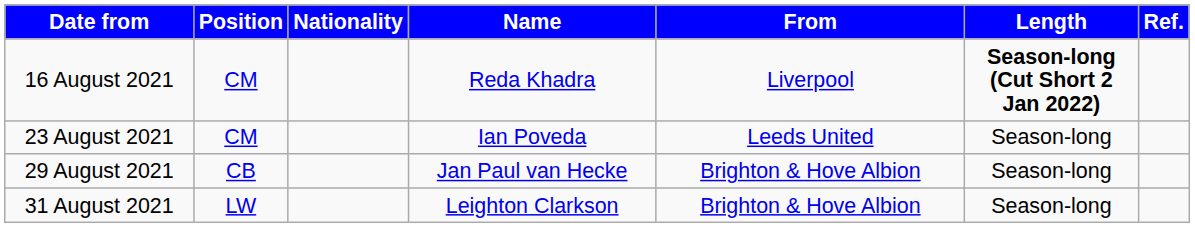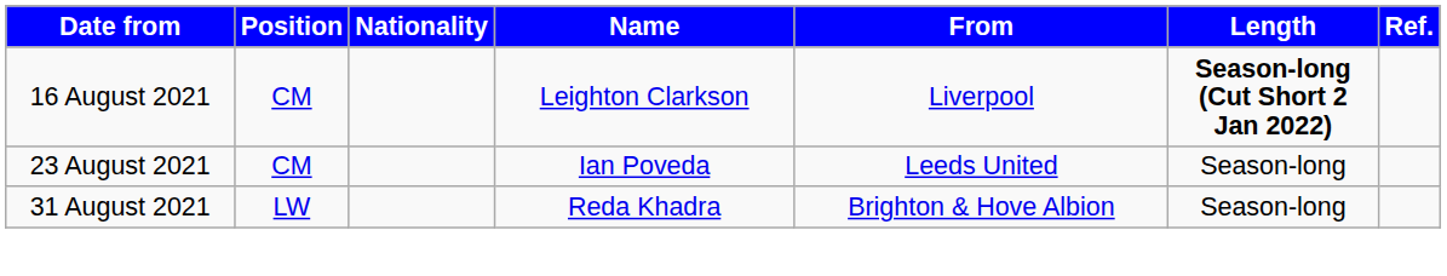 <table class="wikitable"  style="text-align:center; font-size:90%; ">
 <tr>
 <th style="background:#0000FF; color:white; width:120px;">Date from</th>
 <th style="background:#0000FF; color:white; width:50px;">Position</th>
 <th style="background:#0000FF; color:white; width:50px;">Nationality</th>
 <th style="background:#0000FF; color:white; width:160px;">Name</th>
 <th style="background:#0000FF; color:white; width:200px;">From</th>
 <th style="background:#0000FF; color:white; width:110px;">Length</th>
 <th style="background:#0000FF; color:white; width:25px;">Ref.</th>
 </tr>
 <tr>
 <td>16 August 2021</td>
 <td><a href='#'>CM</a></td>
 <td></td>
-<td><a href='#'>Reda Khadra</a></td>
+<td><a href='#'>Leighton Clarkson</a></td>
 <td> <a href='#'>Liverpool</a></td>
 <td><strong>Season-long (Cut Short 2 Jan 2022)</strong></td>
 <td></td>
 </tr>
 <tr>
 <td>23 August 2021</td>
 <td><a href='#'>CM</a></td>
 <td></td>
 <td><a href='#'>Ian Poveda</a></td>
 <td> <a href='#'>Leeds United</a></td>
 <td>Season-long</td>
 <td></td>
 </tr>
 <tr>
-<td>29 August 2021</td>
-<td><a href='#'>CB</a></td>
-<td></td>
-<td><a href='#'>Jan Paul van Hecke</a></td>
-<td> <a href='#'>Brighton & Hove Albion</a></td>
-<td>Season-long</td>
-<td></td>
-</tr>
-<tr>
 <td>31 August 2021</td>
 <td><a href='#'>LW</a></td>
 <td></td>
-<td><a href='#'>Leighton Clarkson</a></td>
+<td><a href='#'>Reda Khadra</a></td>
 <td> <a href='#'>Brighton & Hove Albion</a></td>
 <td>Season-long</td>
 <td></td>
 </tr>
 </table>
